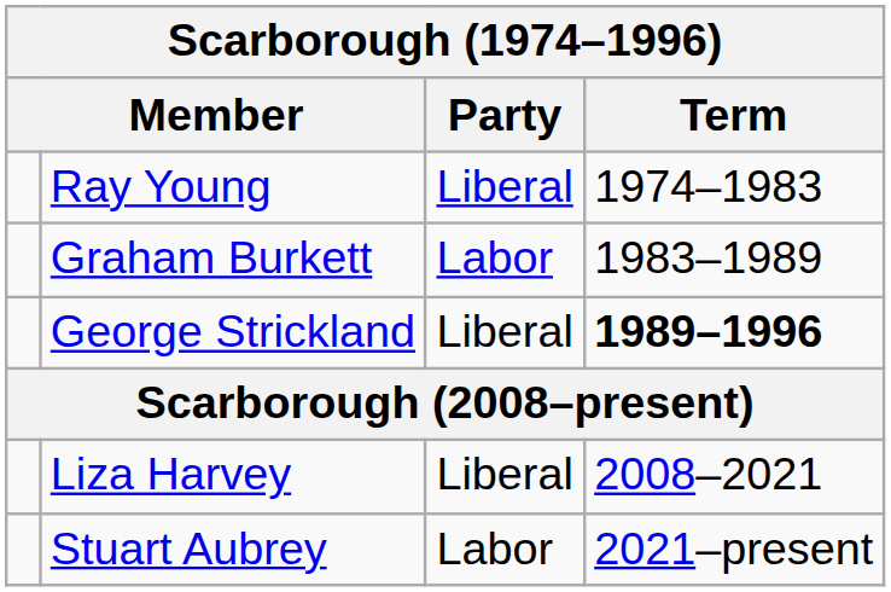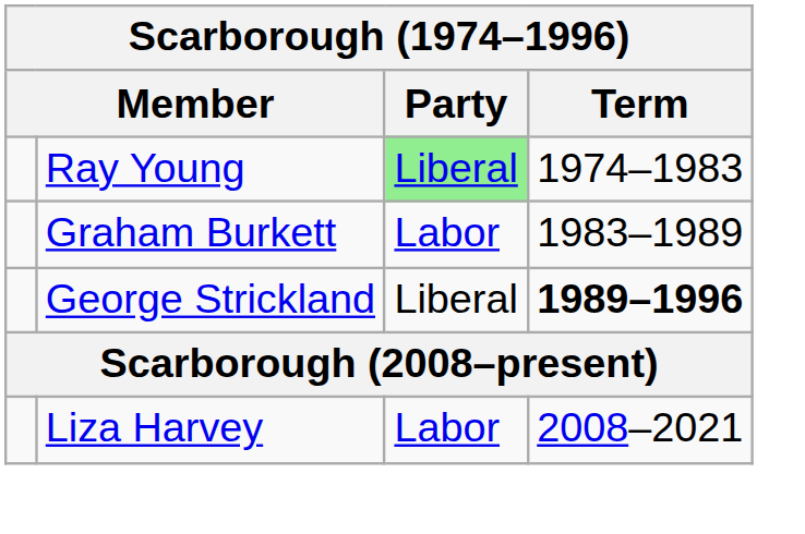 <table class="wikitable">
 <tr>
 <th colspan="4">Scarborough (1974–1996)</th>
 </tr>
 <tr>
 <th colspan="2">Member</th>
 <th>Party</th>
 <th>Term</th>
 </tr>
 <tr>
 <td> </td>
 <td><a href='#'>Ray Young</a></td>
-<td><a href='#'>Liberal</a></td>
+<td style="background: lightgreen;"><a href='#'>Liberal</a></td>
 <td>1974–1983</td>
 </tr>
 <tr>
 <td> </td>
 <td><a href='#'>Graham Burkett</a></td>
 <td><a href='#'>Labor</a></td>
 <td>1983–1989</td>
 </tr>
 <tr>
 <td> </td>
 <td><a href='#'>George Strickland</a></td>
 <td>Liberal</td>
 <td><strong>1989–1996</strong></td>
 </tr>
 <tr>
 <th colspan="4">Scarborough (2008–present)</th>
 </tr>
 <tr>
 <td> </td>
 <td><a href='#'>Liza Harvey</a></td>
-<td>Liberal</td>
+<td><a href='#'>Labor</a></td>
 <td><a href='#'>2008</a>–2021</td>
 </tr>
-<tr>
-<td> </td>
-<td><a href='#'>Stuart Aubrey</a></td>
-<td>Labor</td>
-<td><a href='#'>2021</a>–present</td>
-</tr>
 </table>
